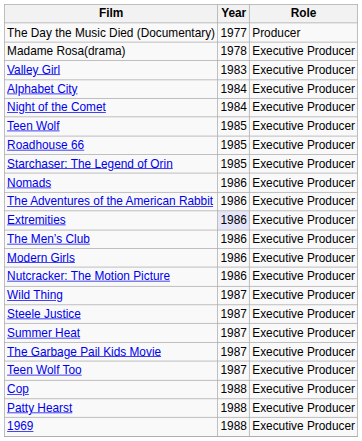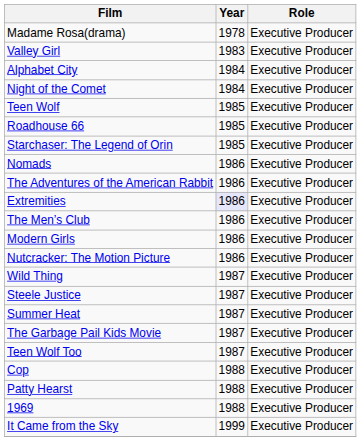 <table class="wikitable">
 <tr>
 <th>Film</th>
 <th>Year</th>
 <th>Role</th>
-</tr>
-<tr>
-<td>The Day the Music Died (Documentary)</td>
-<td>1977</td>
-<td>Producer</td>
 </tr>
 <tr>
 <td>Madame Rosa(drama)</td>
 <td>1978</td>
 <td>Executive Producer</td>
 </tr>
 <tr>
 <td><a href='#'>Valley Girl</a></td>
 <td>1983</td>
 <td>Executive Producer</td>
 </tr>
 <tr>
 <td><a href='#'>Alphabet City</a></td>
 <td>1984</td>
 <td>Executive Producer</td>
 </tr>
 <tr>
 <td><a href='#'>Night of the Comet</a></td>
 <td>1984</td>
 <td>Executive Producer</td>
 </tr>
 <tr>
 <td><a href='#'>Teen Wolf</a></td>
 <td>1985</td>
 <td>Executive Producer</td>
 </tr>
 <tr>
 <td><a href='#'>Roadhouse 66</a></td>
 <td>1985</td>
 <td>Executive Producer</td>
 </tr>
 <tr>
 <td><a href='#'>Starchaser: The Legend of Orin</a></td>
 <td>1985</td>
 <td>Executive Producer</td>
 </tr>
 <tr>
 <td><a href='#'>Nomads</a></td>
 <td>1986</td>
 <td>Executive Producer</td>
 </tr>
 <tr>
 <td><a href='#'>The Adventures of the American Rabbit</a></td>
 <td>1986</td>
 <td>Executive Producer</td>
 </tr>
 <tr>
 <td><a href='#'>Extremities</a></td>
 <td style="background: lavender;">1986</td>
 <td>Executive Producer</td>
 </tr>
 <tr>
 <td><a href='#'>The Men’s Club</a></td>
 <td>1986</td>
 <td>Executive Producer</td>
 </tr>
 <tr>
 <td><a href='#'>Modern Girls</a></td>
 <td>1986</td>
 <td>Executive Producer</td>
 </tr>
 <tr>
 <td><a href='#'>Nutcracker: The Motion Picture</a></td>
 <td>1986</td>
 <td>Executive Producer</td>
 </tr>
 <tr>
 <td><a href='#'>Wild Thing</a></td>
 <td>1987</td>
 <td>Executive Producer</td>
 </tr>
 <tr>
 <td><a href='#'>Steele Justice</a></td>
 <td>1987</td>
 <td>Executive Producer</td>
 </tr>
 <tr>
 <td><a href='#'>Summer Heat</a></td>
 <td>1987</td>
 <td>Executive Producer</td>
 </tr>
 <tr>
 <td><a href='#'>The Garbage Pail Kids Movie</a></td>
 <td>1987</td>
 <td>Executive Producer</td>
 </tr>
 <tr>
 <td><a href='#'>Teen Wolf Too</a></td>
 <td>1987</td>
 <td>Executive Producer</td>
 </tr>
 <tr>
 <td><a href='#'>Cop</a></td>
 <td>1988</td>
 <td>Executive Producer</td>
 </tr>
 <tr>
 <td><a href='#'>Patty Hearst</a></td>
 <td>1988</td>
 <td>Executive Producer</td>
 </tr>
 <tr>
 <td><a href='#'>1969</a></td>
 <td>1988</td>
 <td>Executive Producer</td>
 </tr>
 <tr>
+<td><a href='#'>It Came from the Sky</a></td>
+<td>1999</td>
+<td>Executive Producer</td>
+</tr>
+<tr>
 </tr>
 </table>
